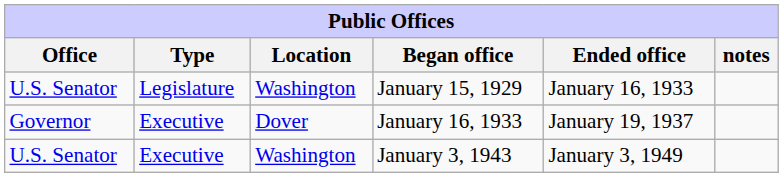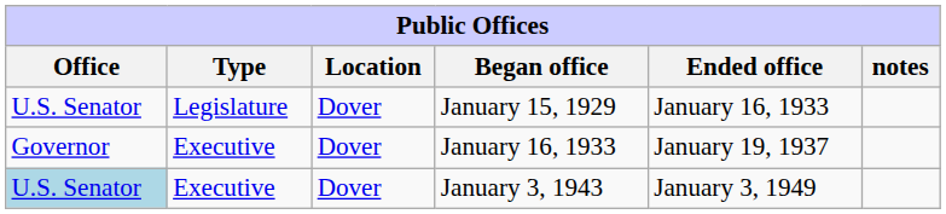 <table class=wikitable style="width: 94%" style="text-align: center;" align="center">
 <tr bgcolor=#cccccc>
 <th colspan=7 style="background: #ccccff;">Public Offices</th>
 </tr>
 <tr>
 <th><strong>Office</strong></th>
 <th><strong>Type</strong></th>
 <th><strong>Location</strong></th>
 <th><strong>Began office</strong></th>
 <th><strong>Ended office</strong></th>
 <th><strong>notes</strong></th>
 </tr>
 <tr>
 <td><a href='#'>U.S. Senator</a></td>
 <td><a href='#'>Legislature</a></td>
-<td><a href='#'>Washington</a></td>
+<td><a href='#'>Dover</a></td>
 <td>January 15, 1929</td>
 <td>January 16, 1933</td>
 <td></td>
 </tr>
 <tr>
 <td><a href='#'>Governor</a></td>
 <td><a href='#'>Executive</a></td>
 <td><a href='#'>Dover</a></td>
 <td>January 16, 1933</td>
 <td>January 19, 1937</td>
 <td></td>
 </tr>
 <tr>
-<td><a href='#'>U.S. Senator</a></td>
+<td style="background: lightblue;"><a href='#'>U.S. Senator</a></td>
 <td><a href='#'>Executive</a></td>
-<td><a href='#'>Washington</a></td>
+<td><a href='#'>Dover</a></td>
 <td>January 3, 1943</td>
 <td>January 3, 1949</td>
 <td></td>
 </tr>
 </table>
